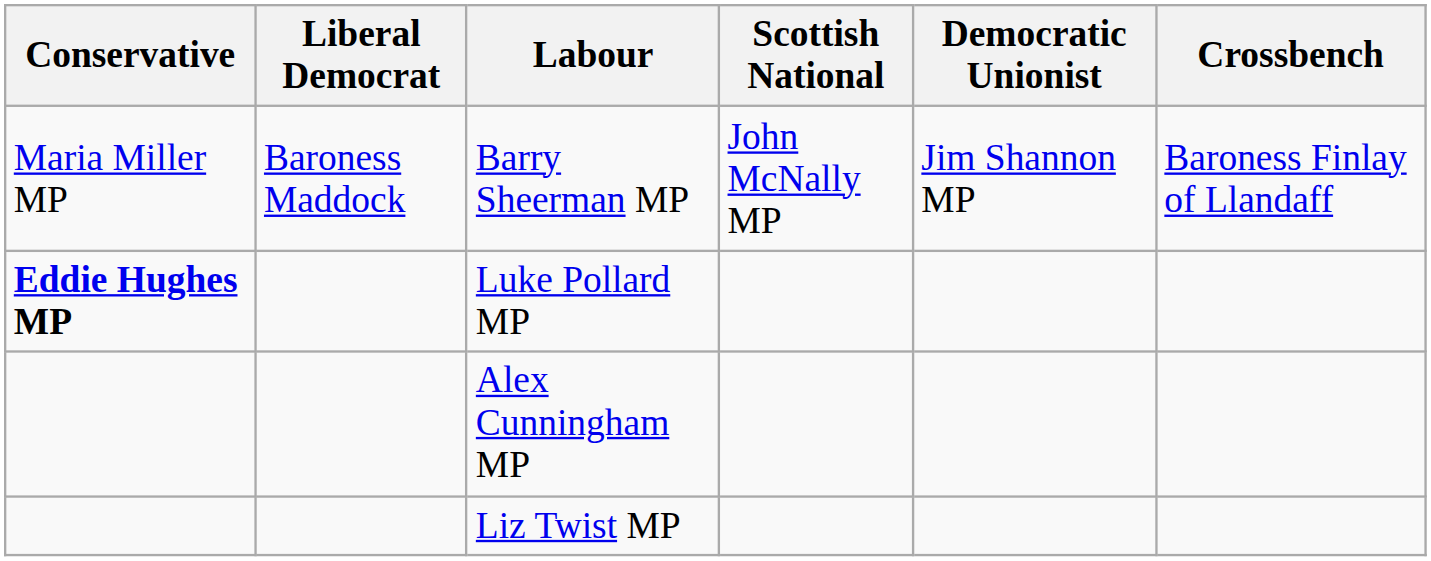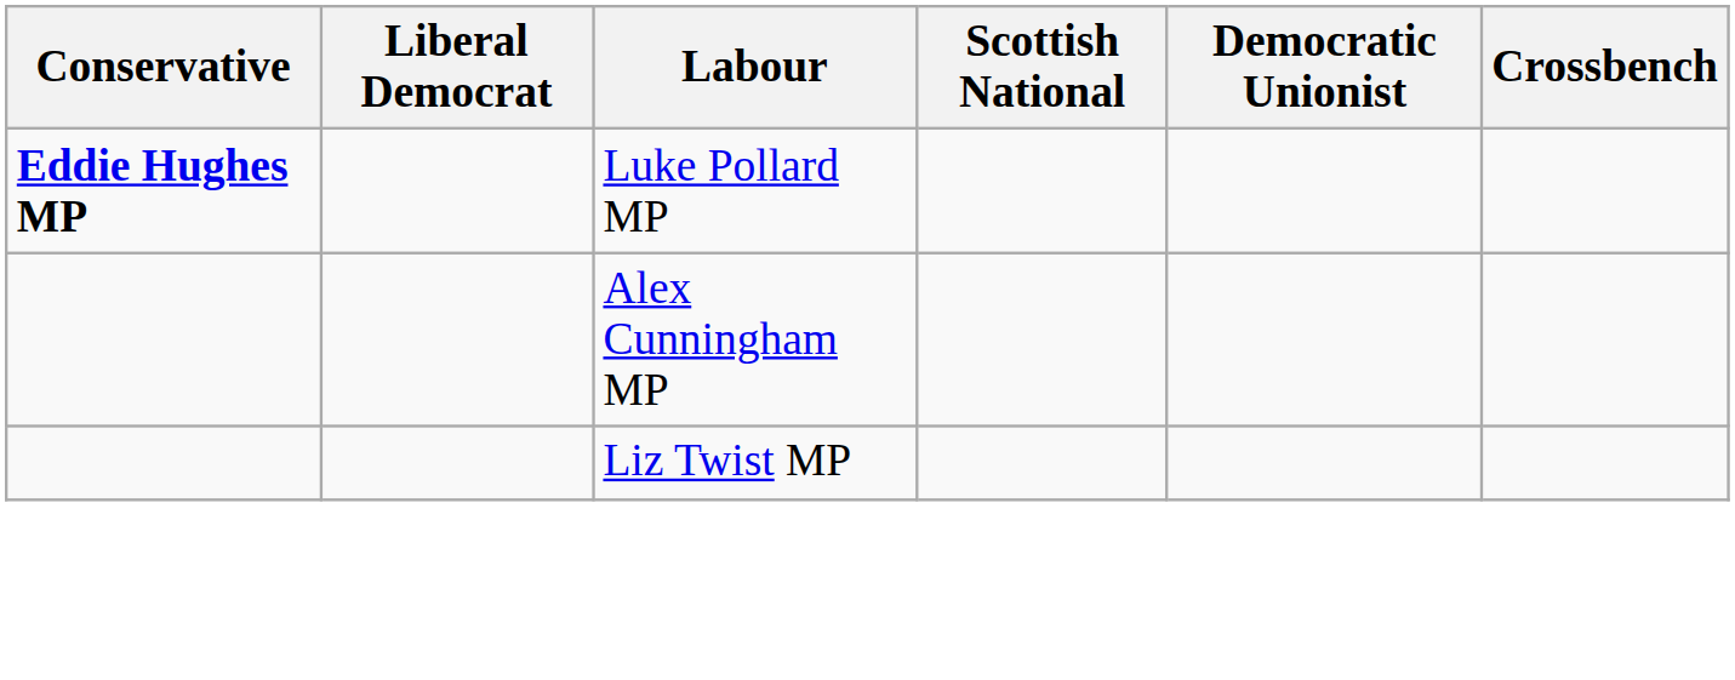 <table class="wikitable">
 <tr>
 <th>Conservative</th>
 <th>Liberal Democrat</th>
 <th>Labour</th>
 <th>Scottish National</th>
 <th>Democratic Unionist</th>
 <th>Crossbench</th>
-</tr>
-<tr>
-<td><a href='#'>Maria Miller</a> MP</td>
-<td><a href='#'>Baroness Maddock</a></td>
-<td><a href='#'>Barry Sheerman</a> MP</td>
-<td><a href='#'>John McNally</a> MP</td>
-<td><a href='#'>Jim Shannon</a> MP</td>
-<td><a href='#'>Baroness Finlay of Llandaff</a></td>
 </tr>
 <tr>
 <td><strong><a href='#'>Eddie Hughes</a> MP</strong></td>
 <td></td>
 <td><a href='#'>Luke Pollard</a> MP</td>
 <td></td>
 <td></td>
 <td></td>
 </tr>
 <tr>
 <td></td>
 <td></td>
 <td><a href='#'>Alex Cunningham</a> MP</td>
 <td></td>
 <td></td>
 <td></td>
 </tr>
 <tr>
 <td></td>
 <td></td>
 <td><a href='#'>Liz Twist</a> MP</td>
 <td></td>
 <td></td>
 <td></td>
 </tr>
 </table>
